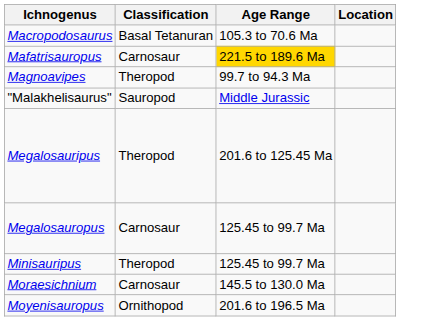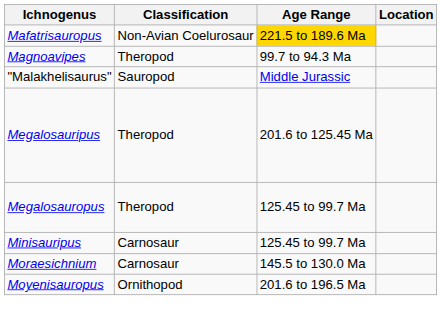 <table class="wikitable">
 <tr>
 <th>Ichnogenus</th>
 <th>Classification</th>
 <th>Age Range</th>
 <th>Location</th>
 </tr>
 <tr>
-<td><em><a href='#'>Macropodosaurus</a></em></td>
-<td>Basal Tetanuran</td>
-<td>105.3 to 70.6 Ma</td>
-<td><br></td>
-</tr>
-<tr>
 <td><em><a href='#'>Mafatrisauropus</a></em></td>
-<td>Carnosaur</td>
+<td>Non-Avian Coelurosaur</td>
 <td style="background: gold;">221.5 to 189.6 Ma</td>
 <td></td>
 </tr>
 <tr>
 <td><em><a href='#'>Magnoavipes</a></em></td>
 <td>Theropod</td>
 <td>99.7 to 94.3 Ma</td>
 <td></td>
 </tr>
 <tr>
 <td>"Malakhelisaurus"</td>
 <td>Sauropod</td>
 <td><a href='#'>Middle Jurassic</a></td>
 <td></td>
 </tr>
 <tr>
 <td><em><a href='#'>Megalosauripus</a></em></td>
 <td>Theropod</td>
 <td>201.6 to 125.45 Ma</td>
 <td><br><br><br><br><br><br></td>
 </tr>
 <tr>
 <td><em><a href='#'>Megalosauropus</a></em></td>
-<td>Carnosaur</td>
+<td>Theropod</td>
 <td>125.45 to 99.7 Ma</td>
 <td><br><br><br></td>
 </tr>
 <tr>
 <td><em><a href='#'>Minisauripus</a></em></td>
-<td>Theropod</td>
+<td>Carnosaur</td>
 <td>125.45 to 99.7 Ma</td>
 <td><br></td>
 </tr>
 <tr>
 <td><em><a href='#'>Moraesichnium</a></em></td>
 <td>Carnosaur</td>
 <td>145.5 to 130.0 Ma</td>
 <td></td>
 </tr>
 <tr>
 <td><em><a href='#'>Moyenisauropus</a></em></td>
 <td>Ornithopod</td>
 <td>201.6 to 196.5 Ma</td>
 <td><br></td>
 </tr>
 </table>
